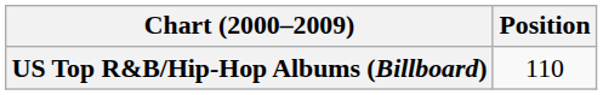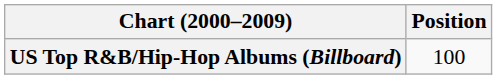 <table class="wikitable plainrowheaders" style="text-align:center">
 <tr>
 <th scope="col">Chart (2000–2009)</th>
 <th scope="col">Position</th>
 </tr>
 <tr>
 <th scope="row">US Top R&B/Hip-Hop Albums (<em>Billboard</em>)</th>
-<td>110</td>
+<td>100</td>
 </tr>
 </table>
